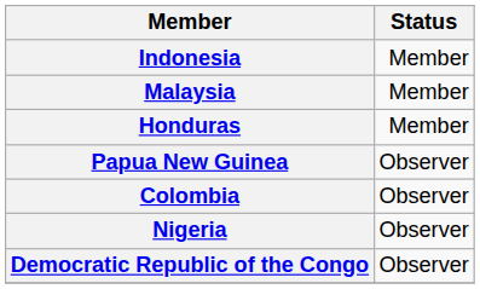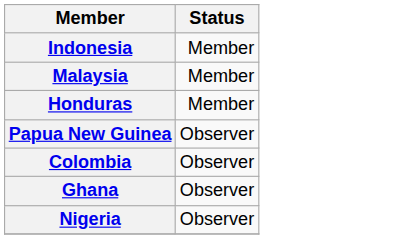 <table class="wikitable plainrowheaders"; white-space: nowrap;">
 <tr>
 <th scope="col">Member</th>
 <th scope="col">Status</th>
 </tr>
 <tr>
 <th scope="row"> <a href='#'>Indonesia</a></th>
 <td align=right>Member</td>
 </tr>
 <tr>
 <th scope="row"> <a href='#'>Malaysia</a></th>
 <td align=right>Member</td>
 </tr>
 <tr>
 <th scope="row"> <a href='#'>Honduras</a></th>
 <td align=right>Member</td>
 </tr>
 <tr>
 <th scope="row"> <a href='#'>Papua New Guinea</a></th>
 <td align=right>Observer</td>
 </tr>
 <tr>
 <th scope="row"> <a href='#'>Colombia</a></th>
 <td align=right>Observer</td>
 </tr>
 <tr>
-<th scope="row"> <a href='#'>Nigeria</a></th>
+<th scope="row"> <a href='#'>Ghana</a></th>
 <td align=right>Observer</td>
 </tr>
 <tr>
-<th scope="row"> <a href='#'>Democratic Republic of the Congo</a></th>
+<th scope="row"> <a href='#'>Nigeria</a></th>
 <td align=right>Observer</td>
 </tr>
 <tr>
 </tr>
 </table>
